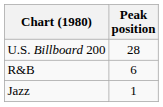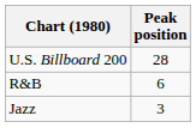 <table class="wikitable">
 <tr>
 <th>Chart (1980)</th>
 <th>Peak<br>position</th>
 </tr>
 <tr>
 <td>U.S. <em>Billboard</em> 200</td>
 <td align="center">28</td>
 </tr>
 <tr>
 <td>R&B</td>
 <td align="center">6</td>
 </tr>
 <tr>
 <td>Jazz</td>
-<td align="center">1</td>
+<td align="center">3</td>
 </tr>
 </table>
